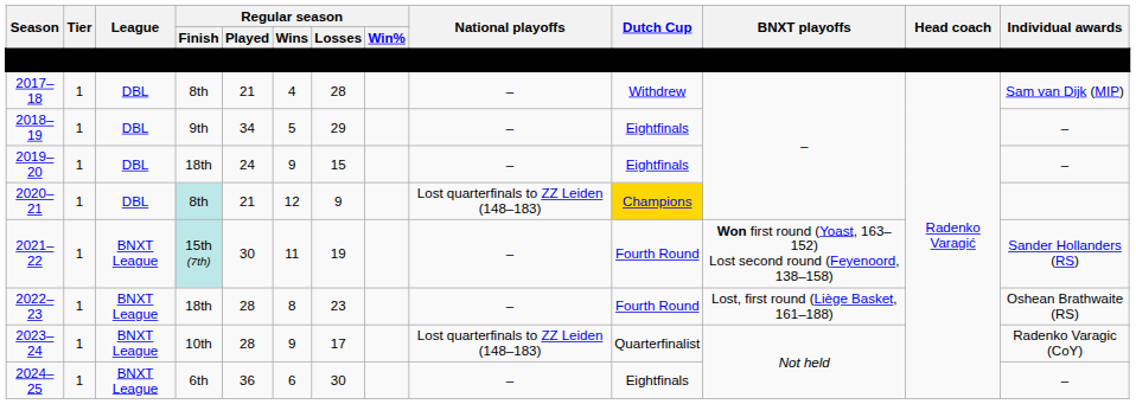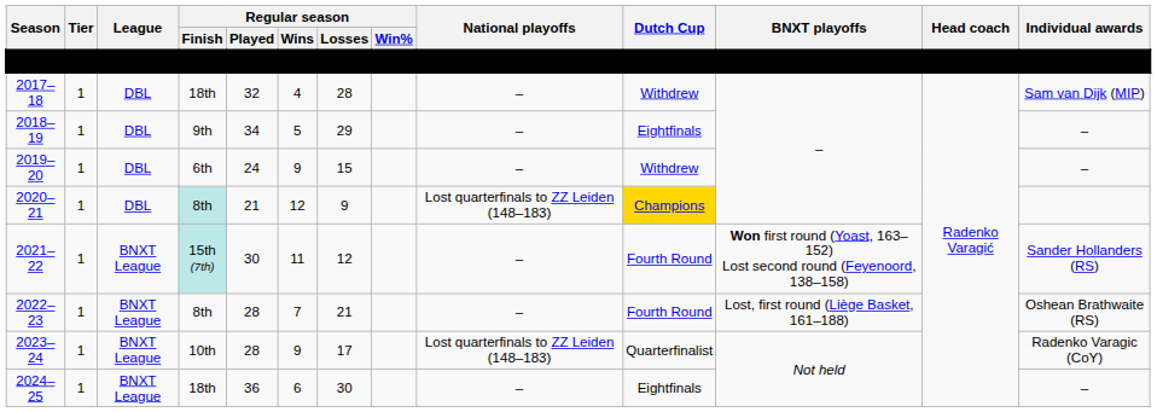 <table class="wikitable plainrowheaders" style="text-align:center; font-size:95%" summary="Season (sortable), Team, Conference, Conference finish (sortable), Division, Division finish (sortable), Wins (sortable), Losses (sortable), Win% (sortable), GB (sortable), Playoffs, Awards and Head coach">
 <tr>
 <th scope="col" rowspan=2>Season</th>
 <th scope="col" rowspan=2>Tier</th>
 <th scope="col" rowspan=2>League</th>
 <th scope="col" colspan=5>Regular season</th>
 <th scope="col" rowspan=2>National playoffs</th>
 <th scope="col" rowspan=2><a href='#'>Dutch Cup</a></th>
 <th scope="col" rowspan=2>BNXT playoffs</th>
 <th scope="col" rowspan=2>Head coach</th>
 <th scope="col" rowspan=2>Individual awards</th>
 </tr>
 <tr>
 <th scope="col">Finish</th>
 <th scope="col">Played</th>
 <th scope="col">Wins</th>
 <th scope="col">Losses</th>
 <th scope="col"><a href='#'>Win%</a></th>
 </tr>
 <tr class="sortbottom">
 <td colspan="13" align=center style="border:2px solid black; background-color:black"><span><strong>BAL</strong></span></td>
 </tr>
 <tr>
 <td><a href='#'>2017–18</a></td>
 <td>1</td>
 <td><a href='#'>DBL</a></td>
-<td>8th</td>
-<td>21</td>
+<td>18th</td>
+<td>32</td>
 <td>4</td>
 <td>28</td>
 <td></td>
 <td>–</td>
 <td><a href='#'>Withdrew</a></td>
 <td rowspan="4">–</td>
 <td rowspan="8"><a href='#'>Radenko Varagić</a></td>
 <td><a href='#'>Sam van Dijk</a> (<a href='#'>MIP</a>)</td>
 </tr>
 <tr>
 <td><a href='#'>2018–19</a></td>
 <td>1</td>
 <td><a href='#'>DBL</a></td>
 <td>9th</td>
 <td>34</td>
 <td>5</td>
 <td>29</td>
 <td></td>
 <td>–</td>
 <td><a href='#'>Eightfinals</a></td>
 <td>–</td>
 </tr>
 <tr>
 <td><a href='#'>2019–20</a></td>
 <td>1</td>
 <td><a href='#'>DBL</a></td>
-<td>18th</td>
+<td>6th</td>
 <td>24</td>
 <td>9</td>
 <td>15</td>
 <td></td>
 <td>–</td>
-<td><a href='#'>Eightfinals</a></td>
+<td><a href='#'>Withdrew</a></td>
 <td>–</td>
 </tr>
 <tr>
 <td><a href='#'>2020–21</a></td>
 <td>1</td>
 <td><a href='#'>DBL</a></td>
 <td bgcolor=#bce8e8>8th</td>
 <td>21</td>
 <td>12</td>
 <td>9</td>
 <td></td>
 <td>Lost quarterfinals to <a href='#'>ZZ Leiden</a> (148–183)</td>
 <td bgcolor=gold><a href='#'>Champions</a></td>
 <td></td>
 </tr>
 <tr>
 <td><a href='#'>2021–22</a></td>
 <td>1</td>
 <td><a href='#'>BNXT League</a></td>
 <td bgcolor=#bce8e8>15th<br><small><em>(7th)</em></small></td>
 <td>30</td>
 <td>11</td>
-<td>19</td>
+<td>12</td>
 <td></td>
 <td>–</td>
 <td><a href='#'>Fourth Round</a></td>
 <td><strong>Won</strong> first round (<a href='#'>Yoast</a>, 163–152)<br>Lost second round (<a href='#'>Feyenoord</a>, 138–158)</td>
 <td><a href='#'>Sander Hollanders</a> (<a href='#'>RS</a>)</td>
 </tr>
 <tr>
 <td><a href='#'>2022–23</a></td>
 <td>1</td>
 <td><a href='#'>BNXT League</a></td>
-<td>18th</td>
+<td>8th</td>
 <td>28</td>
-<td>8</td>
-<td>23</td>
+<td>7</td>
+<td>21</td>
 <td></td>
 <td>–</td>
 <td><a href='#'>Fourth Round</a></td>
 <td>Lost, first round (<a href='#'>Liège Basket</a>, 161–188)</td>
 <td>Oshean Brathwaite (RS)</td>
 </tr>
 <tr>
 <td><a href='#'>2023–24</a></td>
 <td>1</td>
 <td><a href='#'>BNXT League</a></td>
 <td>10th</td>
 <td>28</td>
 <td>9</td>
 <td>17</td>
 <td></td>
 <td>Lost quarterfinals to <a href='#'>ZZ Leiden</a> (148–183)</td>
 <td>Quarterfinalist</td>
 <td rowspan="2"><em>Not held</em></td>
 <td>Radenko Varagic (CoY)</td>
 </tr>
 <tr>
 <td><a href='#'>2024–25</a></td>
 <td>1</td>
 <td><a href='#'>BNXT League</a></td>
-<td>6th</td>
+<td>18th</td>
 <td>36</td>
 <td>6</td>
 <td>30</td>
 <td></td>
 <td>–</td>
 <td>Eightfinals</td>
 <td>–</td>
 </tr>
 </table>
